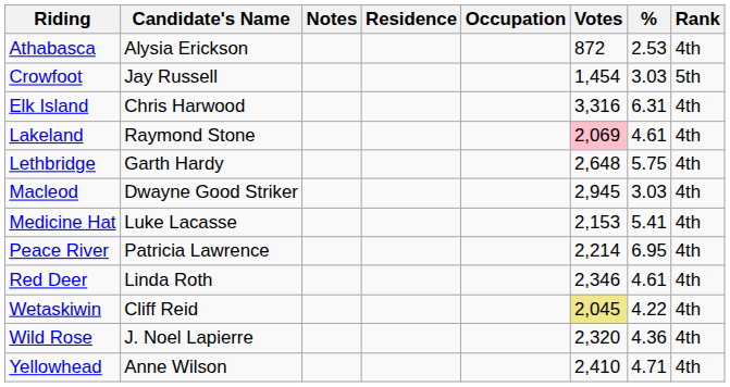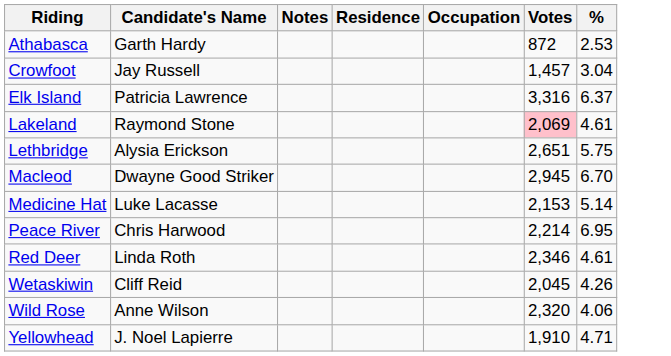 <table class="wikitable sortable">
 <tr>
 <th>Riding<br></th>
 <th>Candidate's Name</th>
 <th>Notes</th>
 <th>Residence</th>
 <th>Occupation</th>
 <th>Votes</th>
 <th>%</th>
-<th>Rank</th>
 </tr>
 <tr>
 <td><a href='#'>Athabasca</a></td>
-<td>Alysia Erickson</td>
+<td>Garth Hardy</td>
 <td></td>
 <td></td>
 <td></td>
 <td>872</td>
 <td>2.53</td>
-<td>4th</td>
 </tr>
 <tr>
 <td><a href='#'>Crowfoot</a></td>
 <td>Jay Russell</td>
 <td></td>
 <td></td>
 <td></td>
-<td>1,454</td>
-<td>3.03</td>
-<td>5th</td>
+<td>1,457</td>
+<td>3.04</td>
 </tr>
 <tr>
 <td><a href='#'>Elk Island</a></td>
-<td>Chris Harwood</td>
+<td>Patricia Lawrence</td>
 <td></td>
 <td></td>
 <td></td>
 <td>3,316</td>
-<td>6.31</td>
-<td>4th</td>
+<td>6.37</td>
 </tr>
 <tr>
 <td><a href='#'>Lakeland</a></td>
 <td>Raymond Stone</td>
 <td></td>
 <td></td>
 <td></td>
 <td style="background: pink;">2,069</td>
 <td>4.61</td>
-<td>4th</td>
 </tr>
 <tr>
 <td><a href='#'>Lethbridge</a></td>
-<td>Garth Hardy</td>
+<td>Alysia Erickson</td>
 <td></td>
 <td></td>
 <td></td>
-<td>2,648</td>
+<td>2,651</td>
 <td>5.75</td>
-<td>4th</td>
 </tr>
 <tr>
 <td><a href='#'>Macleod</a></td>
 <td>Dwayne Good Striker</td>
 <td></td>
 <td></td>
 <td></td>
 <td>2,945</td>
-<td>3.03</td>
-<td>4th</td>
+<td>6.70</td>
 </tr>
 <tr>
 <td><a href='#'>Medicine Hat</a></td>
 <td>Luke Lacasse</td>
 <td></td>
 <td></td>
 <td></td>
 <td>2,153</td>
-<td>5.41</td>
-<td>4th</td>
+<td>5.14</td>
 </tr>
 <tr>
 <td><a href='#'>Peace River</a></td>
-<td>Patricia Lawrence</td>
+<td>Chris Harwood</td>
 <td></td>
 <td></td>
 <td></td>
 <td>2,214</td>
 <td>6.95</td>
-<td>4th</td>
 </tr>
 <tr>
 <td><a href='#'>Red Deer</a></td>
 <td>Linda Roth</td>
 <td></td>
 <td></td>
 <td></td>
 <td>2,346</td>
 <td>4.61</td>
-<td>4th</td>
 </tr>
 <tr>
 <td><a href='#'>Wetaskiwin</a></td>
 <td>Cliff Reid</td>
 <td></td>
 <td></td>
 <td></td>
-<td style="background: khaki;">2,045</td>
-<td>4.22</td>
-<td>4th</td>
+<td>2,045</td>
+<td>4.26</td>
 </tr>
 <tr>
 <td><a href='#'>Wild Rose</a></td>
+<td>Anne Wilson</td>
+<td></td>
+<td></td>
+<td></td>
+<td>2,320</td>
+<td>4.06</td>
+</tr>
+<tr>
+<td><a href='#'>Yellowhead</a></td>
 <td>J. Noel Lapierre</td>
 <td></td>
 <td></td>
 <td></td>
-<td>2,320</td>
-<td>4.36</td>
-<td>4th</td>
-</tr>
-<tr>
-<td><a href='#'>Yellowhead</a></td>
-<td>Anne Wilson</td>
-<td></td>
-<td></td>
-<td></td>
-<td>2,410</td>
+<td>1,910</td>
 <td>4.71</td>
-<td>4th</td>
 </tr>
 </table>
